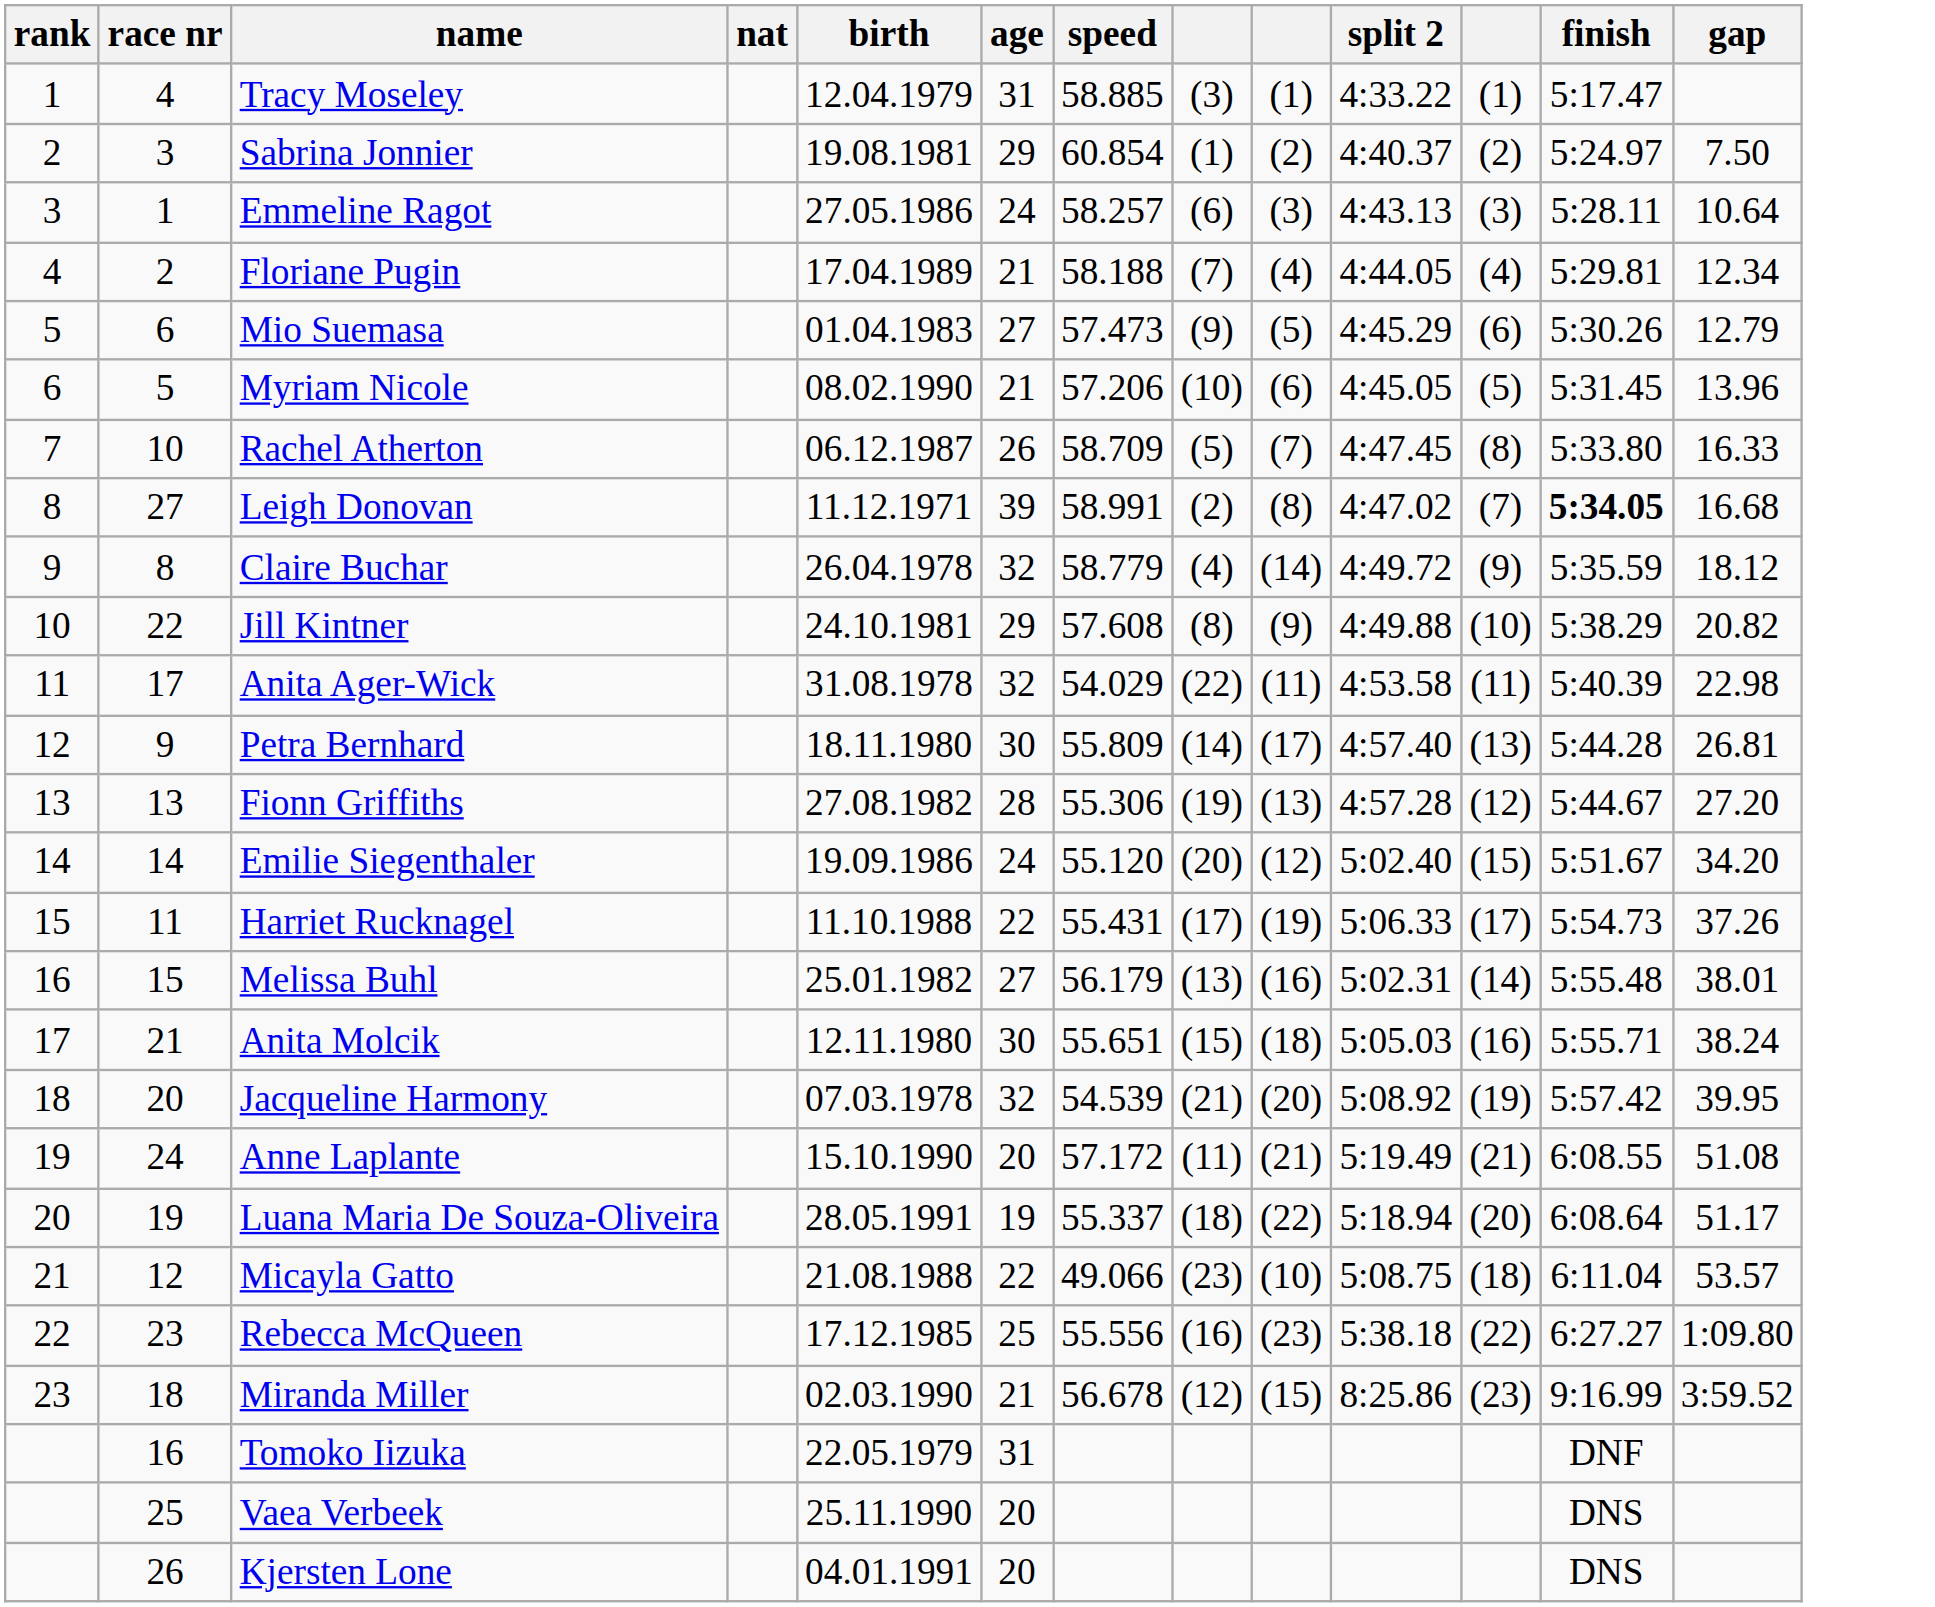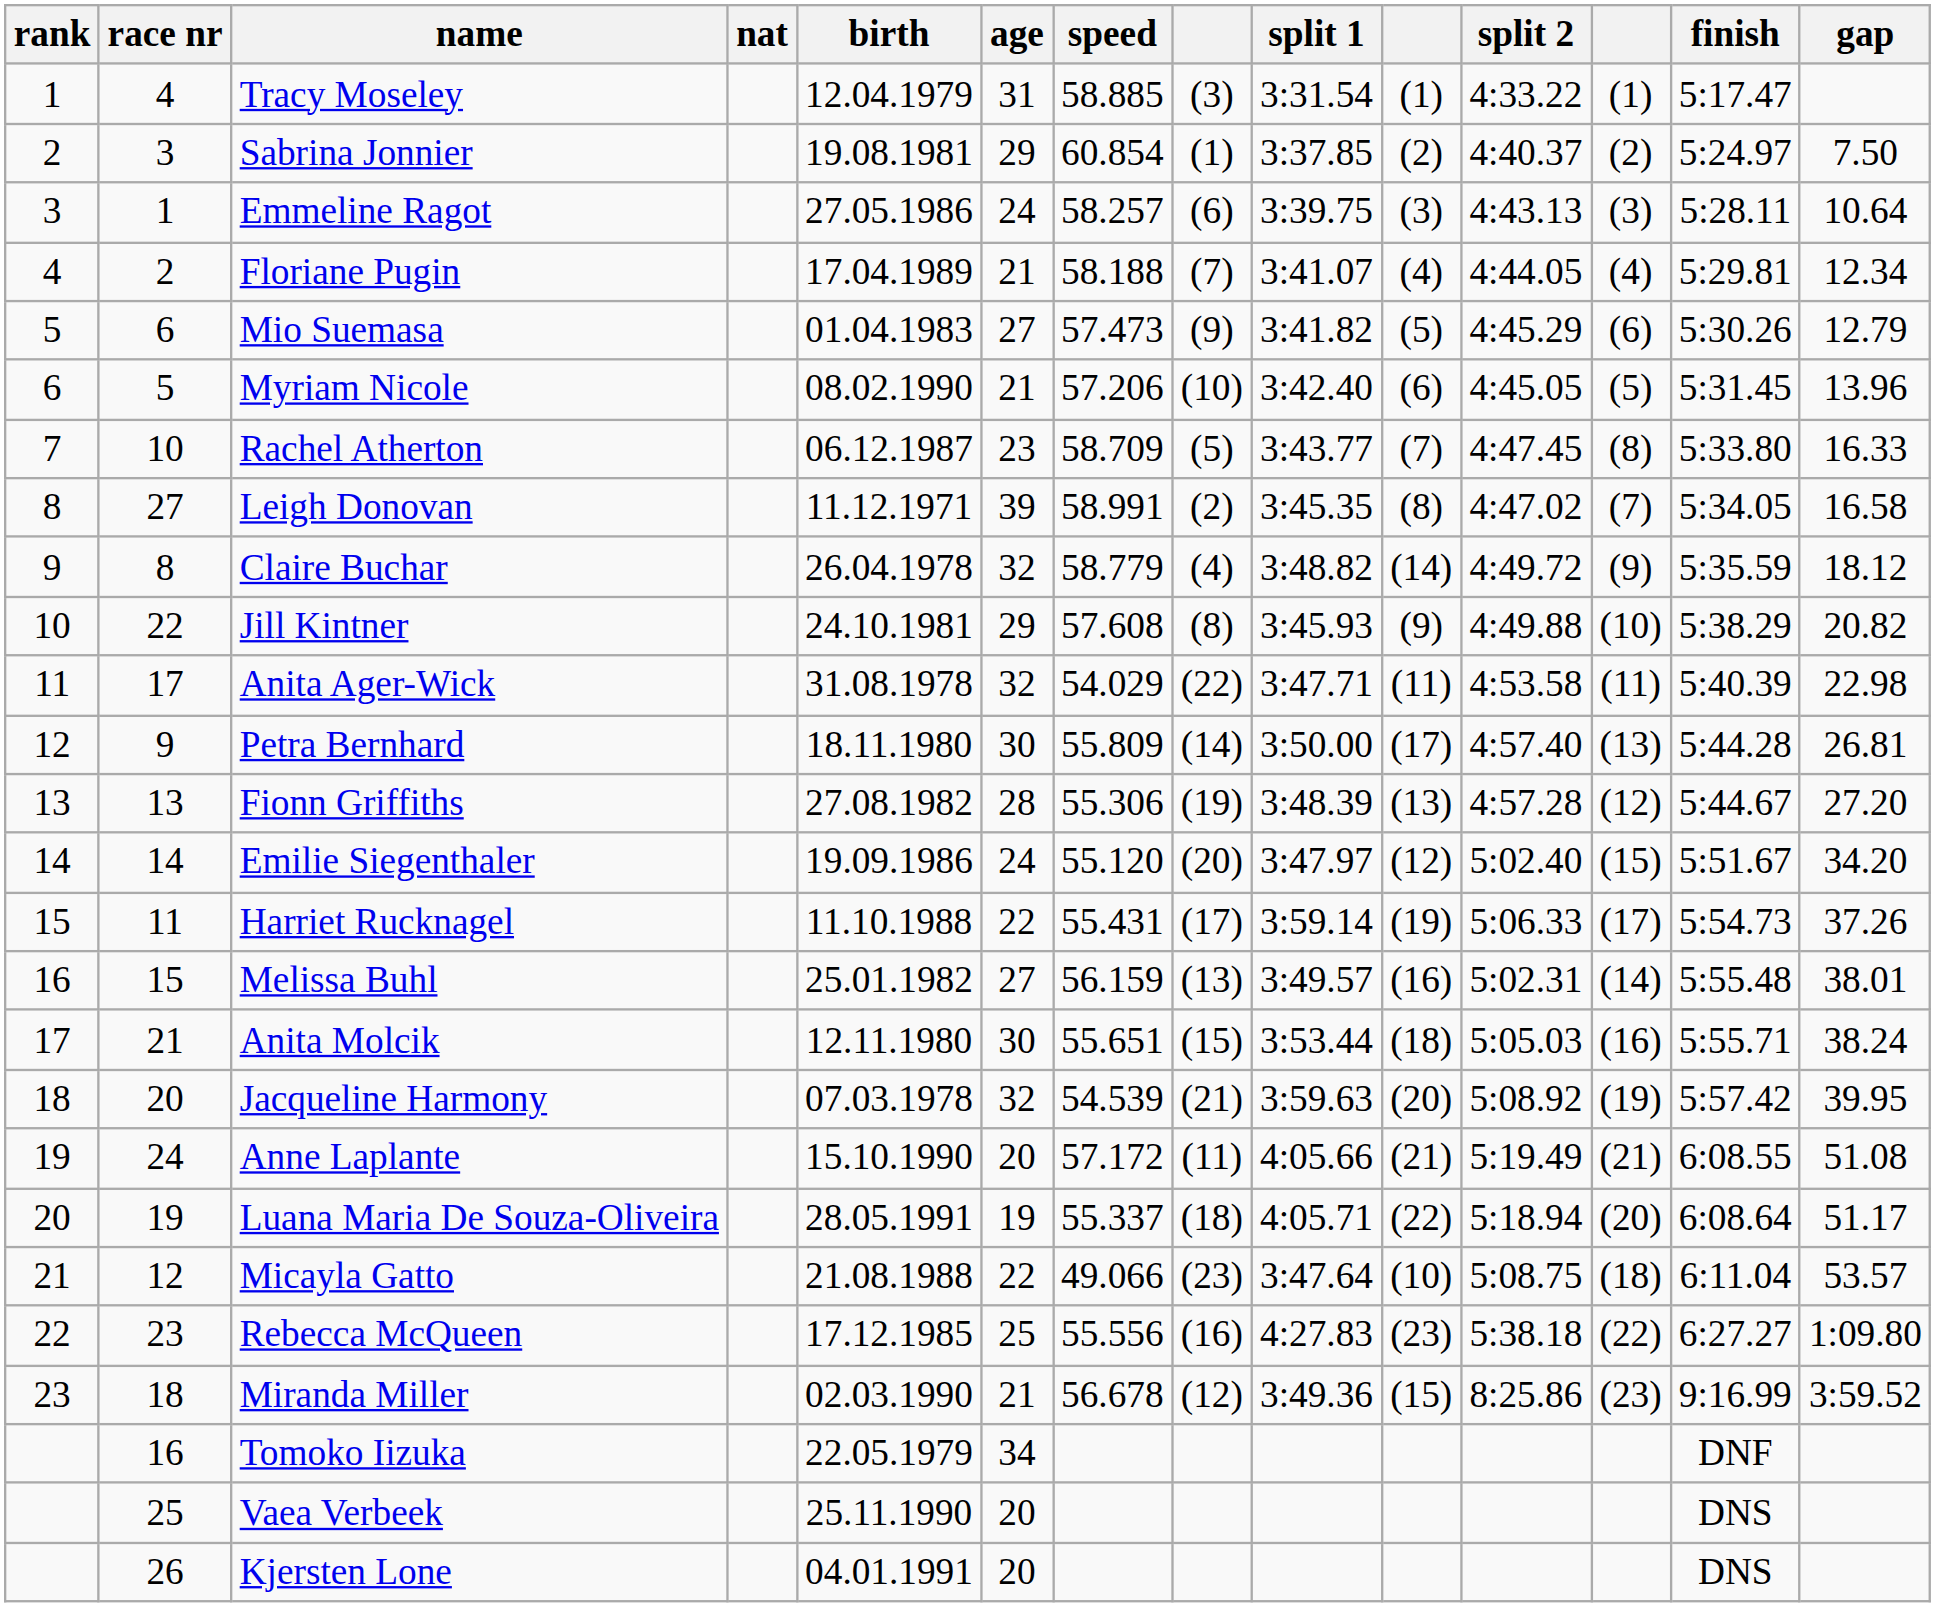 <table class="wikitable" border="1" style="text-align:center">
 <tr>
 <th>rank</th>
 <th>race nr</th>
 <th>name</th>
 <th>nat</th>
 <th>birth</th>
 <th>age</th>
 <th>speed</th>
 <th></th>
+<th>split 1</th>
 <th></th>
 <th>split 2</th>
 <th></th>
 <th>finish</th>
 <th>gap</th>
 </tr>
 <tr>
 <td>1</td>
 <td>4</td>
 <td align=left><a href='#'>Tracy Moseley</a></td>
 <td align=left></td>
 <td>12.04.1979</td>
 <td>31</td>
 <td>58.885</td>
 <td>(3)</td>
+<td>3:31.54</td>
 <td>(1)</td>
 <td>4:33.22</td>
 <td>(1)</td>
 <td>5:17.47</td>
 <td></td>
 </tr>
 <tr>
 <td>2</td>
 <td>3</td>
 <td align=left><a href='#'>Sabrina Jonnier</a></td>
 <td align=left></td>
 <td>19.08.1981</td>
 <td>29</td>
 <td>60.854</td>
 <td>(1)</td>
+<td>3:37.85</td>
 <td>(2)</td>
 <td>4:40.37</td>
 <td>(2)</td>
 <td>5:24.97</td>
 <td>7.50</td>
 </tr>
 <tr>
 <td>3</td>
 <td>1</td>
 <td align=left><a href='#'>Emmeline Ragot</a></td>
 <td align=left></td>
 <td>27.05.1986</td>
 <td>24</td>
 <td>58.257</td>
 <td>(6)</td>
+<td>3:39.75</td>
 <td>(3)</td>
 <td>4:43.13</td>
 <td>(3)</td>
 <td>5:28.11</td>
 <td>10.64</td>
 </tr>
 <tr>
 <td>4</td>
 <td>2</td>
 <td align=left><a href='#'>Floriane Pugin</a></td>
 <td align=left></td>
 <td>17.04.1989</td>
 <td>21</td>
 <td>58.188</td>
 <td>(7)</td>
+<td>3:41.07</td>
 <td>(4)</td>
 <td>4:44.05</td>
 <td>(4)</td>
 <td>5:29.81</td>
 <td>12.34</td>
 </tr>
 <tr>
 <td>5</td>
 <td>6</td>
 <td align=left><a href='#'>Mio Suemasa</a></td>
 <td align=left></td>
 <td>01.04.1983</td>
 <td>27</td>
 <td>57.473</td>
 <td>(9)</td>
+<td>3:41.82</td>
 <td>(5)</td>
 <td>4:45.29</td>
 <td>(6)</td>
 <td>5:30.26</td>
 <td>12.79</td>
 </tr>
 <tr>
 <td>6</td>
 <td>5</td>
 <td align=left><a href='#'>Myriam Nicole</a></td>
 <td align=left></td>
 <td>08.02.1990</td>
 <td>21</td>
 <td>57.206</td>
 <td>(10)</td>
+<td>3:42.40</td>
 <td>(6)</td>
 <td>4:45.05</td>
 <td>(5)</td>
 <td>5:31.45</td>
 <td>13.96</td>
 </tr>
 <tr>
 <td>7</td>
 <td>10</td>
 <td align=left><a href='#'>Rachel Atherton</a></td>
 <td align=left></td>
 <td>06.12.1987</td>
-<td>26</td>
+<td>23</td>
 <td>58.709</td>
 <td>(5)</td>
+<td>3:43.77</td>
 <td>(7)</td>
 <td>4:47.45</td>
 <td>(8)</td>
 <td>5:33.80</td>
 <td>16.33</td>
 </tr>
 <tr>
 <td>8</td>
 <td>27</td>
 <td align=left><a href='#'>Leigh Donovan</a></td>
 <td align=left></td>
 <td>11.12.1971</td>
 <td>39</td>
 <td>58.991</td>
 <td>(2)</td>
+<td>3:45.35</td>
 <td>(8)</td>
 <td>4:47.02</td>
 <td>(7)</td>
-<td><strong>5:34.05</strong></td>
-<td>16.68</td>
+<td>5:34.05</td>
+<td>16.58</td>
 </tr>
 <tr>
 <td>9</td>
 <td>8</td>
 <td align=left><a href='#'>Claire Buchar</a></td>
 <td align=left></td>
 <td>26.04.1978</td>
 <td>32</td>
 <td>58.779</td>
 <td>(4)</td>
+<td>3:48.82</td>
 <td>(14)</td>
 <td>4:49.72</td>
 <td>(9)</td>
 <td>5:35.59</td>
 <td>18.12</td>
 </tr>
 <tr>
 <td>10</td>
 <td>22</td>
 <td align=left><a href='#'>Jill Kintner</a></td>
 <td align=left></td>
 <td>24.10.1981</td>
 <td>29</td>
 <td>57.608</td>
 <td>(8)</td>
+<td>3:45.93</td>
 <td>(9)</td>
 <td>4:49.88</td>
 <td>(10)</td>
 <td>5:38.29</td>
 <td>20.82</td>
 </tr>
 <tr>
 <td>11</td>
 <td>17</td>
 <td align=left><a href='#'>Anita Ager-Wick</a></td>
 <td align=left></td>
 <td>31.08.1978</td>
 <td>32</td>
 <td>54.029</td>
 <td>(22)</td>
+<td>3:47.71</td>
 <td>(11)</td>
 <td>4:53.58</td>
 <td>(11)</td>
 <td>5:40.39</td>
 <td>22.98</td>
 </tr>
 <tr>
 <td>12</td>
 <td>9</td>
 <td align=left><a href='#'>Petra Bernhard</a></td>
 <td align=left></td>
 <td>18.11.1980</td>
 <td>30</td>
 <td>55.809</td>
 <td>(14)</td>
+<td>3:50.00</td>
 <td>(17)</td>
 <td>4:57.40</td>
 <td>(13)</td>
 <td>5:44.28</td>
 <td>26.81</td>
 </tr>
 <tr>
 <td>13</td>
 <td>13</td>
 <td align=left><a href='#'>Fionn Griffiths</a></td>
 <td align=left></td>
 <td>27.08.1982</td>
 <td>28</td>
 <td>55.306</td>
 <td>(19)</td>
+<td>3:48.39</td>
 <td>(13)</td>
 <td>4:57.28</td>
 <td>(12)</td>
 <td>5:44.67</td>
 <td>27.20</td>
 </tr>
 <tr>
 <td>14</td>
 <td>14</td>
 <td align=left><a href='#'>Emilie Siegenthaler</a></td>
 <td align=left></td>
 <td>19.09.1986</td>
 <td>24</td>
 <td>55.120</td>
 <td>(20)</td>
+<td>3:47.97</td>
 <td>(12)</td>
 <td>5:02.40</td>
 <td>(15)</td>
 <td>5:51.67</td>
 <td>34.20</td>
 </tr>
 <tr>
 <td>15</td>
 <td>11</td>
 <td align=left><a href='#'>Harriet Rucknagel</a></td>
 <td align=left></td>
 <td>11.10.1988</td>
 <td>22</td>
 <td>55.431</td>
 <td>(17)</td>
+<td>3:59.14</td>
 <td>(19)</td>
 <td>5:06.33</td>
 <td>(17)</td>
 <td>5:54.73</td>
 <td>37.26</td>
 </tr>
 <tr>
 <td>16</td>
 <td>15</td>
 <td align=left><a href='#'>Melissa Buhl</a></td>
 <td align=left></td>
 <td>25.01.1982</td>
 <td>27</td>
-<td>56.179</td>
+<td>56.159</td>
 <td>(13)</td>
+<td>3:49.57</td>
 <td>(16)</td>
 <td>5:02.31</td>
 <td>(14)</td>
 <td>5:55.48</td>
 <td>38.01</td>
 </tr>
 <tr>
 <td>17</td>
 <td>21</td>
 <td align=left><a href='#'>Anita Molcik</a></td>
 <td align=left></td>
 <td>12.11.1980</td>
 <td>30</td>
 <td>55.651</td>
 <td>(15)</td>
+<td>3:53.44</td>
 <td>(18)</td>
 <td>5:05.03</td>
 <td>(16)</td>
 <td>5:55.71</td>
 <td>38.24</td>
 </tr>
 <tr>
 <td>18</td>
 <td>20</td>
 <td align=left><a href='#'>Jacqueline Harmony</a></td>
 <td align=left></td>
 <td>07.03.1978</td>
 <td>32</td>
 <td>54.539</td>
 <td>(21)</td>
+<td>3:59.63</td>
 <td>(20)</td>
 <td>5:08.92</td>
 <td>(19)</td>
 <td>5:57.42</td>
 <td>39.95</td>
 </tr>
 <tr>
 <td>19</td>
 <td>24</td>
 <td align=left><a href='#'>Anne Laplante</a></td>
 <td align=left></td>
 <td>15.10.1990</td>
 <td>20</td>
 <td>57.172</td>
 <td>(11)</td>
+<td>4:05.66</td>
 <td>(21)</td>
 <td>5:19.49</td>
 <td>(21)</td>
 <td>6:08.55</td>
 <td>51.08</td>
 </tr>
 <tr>
 <td>20</td>
 <td>19</td>
 <td align=left><a href='#'>Luana Maria De Souza-Oliveira</a></td>
 <td align=left></td>
 <td>28.05.1991</td>
 <td>19</td>
 <td>55.337</td>
 <td>(18)</td>
+<td>4:05.71</td>
 <td>(22)</td>
 <td>5:18.94</td>
 <td>(20)</td>
 <td>6:08.64</td>
 <td>51.17</td>
 </tr>
 <tr>
 <td>21</td>
 <td>12</td>
 <td align=left><a href='#'>Micayla Gatto</a></td>
 <td align=left></td>
 <td>21.08.1988</td>
 <td>22</td>
 <td>49.066</td>
 <td>(23)</td>
+<td>3:47.64</td>
 <td>(10)</td>
 <td>5:08.75</td>
 <td>(18)</td>
 <td>6:11.04</td>
 <td>53.57</td>
 </tr>
 <tr>
 <td>22</td>
 <td>23</td>
 <td align=left><a href='#'>Rebecca McQueen</a></td>
 <td align=left></td>
 <td>17.12.1985</td>
 <td>25</td>
 <td>55.556</td>
 <td>(16)</td>
+<td>4:27.83</td>
 <td>(23)</td>
 <td>5:38.18</td>
 <td>(22)</td>
 <td>6:27.27</td>
 <td>1:09.80</td>
 </tr>
 <tr>
 <td>23</td>
 <td>18</td>
 <td align=left><a href='#'>Miranda Miller</a></td>
 <td align=left></td>
 <td>02.03.1990</td>
 <td>21</td>
 <td>56.678</td>
 <td>(12)</td>
+<td>3:49.36</td>
 <td>(15)</td>
 <td>8:25.86</td>
 <td>(23)</td>
 <td>9:16.99</td>
 <td>3:59.52</td>
 </tr>
 <tr>
 <td></td>
 <td>16</td>
 <td align=left><a href='#'>Tomoko Iizuka</a></td>
 <td align=left></td>
 <td>22.05.1979</td>
-<td>31</td>
+<td>34</td>
+<td></td>
 <td></td>
 <td></td>
 <td></td>
 <td></td>
 <td></td>
 <td>DNF</td>
 <td></td>
 </tr>
 <tr>
 <td></td>
 <td>25</td>
 <td align=left><a href='#'>Vaea Verbeek</a></td>
 <td align=left></td>
 <td>25.11.1990</td>
 <td>20</td>
 <td></td>
 <td></td>
 <td></td>
 <td></td>
 <td></td>
+<td></td>
 <td>DNS</td>
 <td></td>
 </tr>
 <tr>
 <td></td>
 <td>26</td>
 <td align=left><a href='#'>Kjersten Lone</a></td>
 <td align=left></td>
 <td>04.01.1991</td>
 <td>20</td>
 <td></td>
 <td></td>
 <td></td>
 <td></td>
 <td></td>
+<td></td>
 <td>DNS</td>
 <td></td>
 </tr>
 </table>
